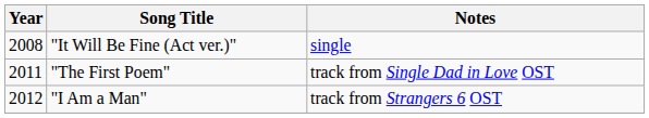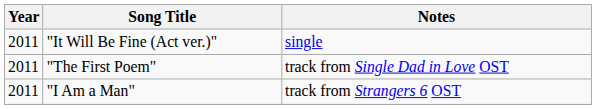 <table class="wikitable" style="width:600px">
 <tr>
 <th width=10>Year</th>
 <th>Song Title</th>
 <th>Notes</th>
 </tr>
 <tr>
-<td>2008</td>
+<td>2011</td>
 <td> "It Will Be Fine (Act ver.)"</td>
 <td><a href='#'>single</a></td>
 </tr>
 <tr>
 <td>2011</td>
 <td> "The First Poem"</td>
 <td>track from <em><a href='#'>Single Dad in Love</a></em> <a href='#'>OST</a></td>
 </tr>
 <tr>
-<td>2012</td>
+<td>2011</td>
 <td> "I Am a Man"</td>
 <td>track from <em><a href='#'>Strangers 6</a></em> <a href='#'>OST</a></td>
 </tr>
 <tr>
 </tr>
 </table>
